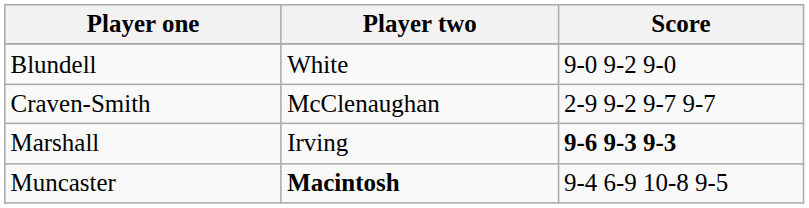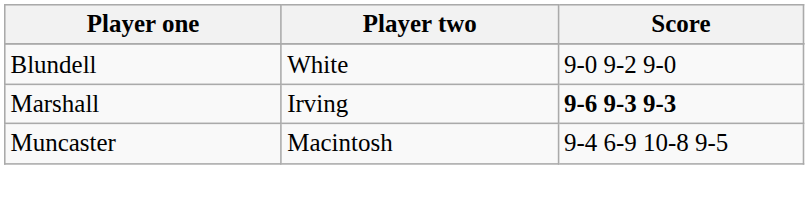 <table class="wikitable">
 <tr>
 <th width=170>Player one</th>
 <th width=170>Player two</th>
 <th width=150>Score</th>
 </tr>
 <tr>
 </tr>
 <tr>
 <td> Blundell</td>
 <td> White</td>
 <td>9-0 9-2 9-0</td>
 </tr>
 <tr>
-<td> Craven-Smith</td>
-<td> McClenaughan</td>
-<td>2-9 9-2 9-7 9-7</td>
-</tr>
-<tr>
 <td> Marshall</td>
 <td> Irving</td>
 <td><strong>9-6 9-3 9-3</strong></td>
 </tr>
 <tr>
 <td> Muncaster</td>
-<td><strong> Macintosh</strong></td>
+<td> Macintosh</td>
 <td>9-4 6-9 10-8 9-5</td>
 </tr>
 </table>
